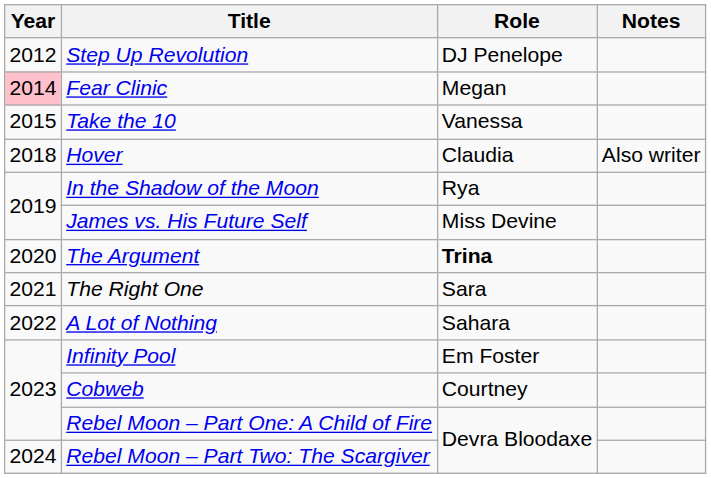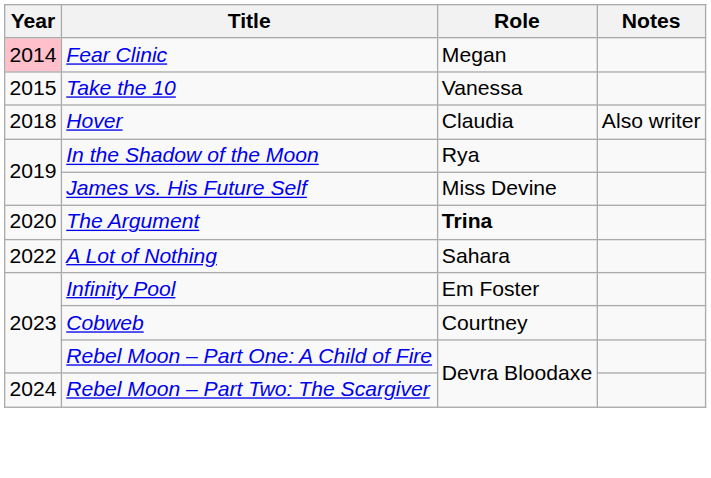 <table class="wikitable sortable">
 <tr>
 <th>Year</th>
 <th>Title</th>
 <th>Role</th>
 <th class="unsortable">Notes</th>
-</tr>
-<tr>
-<td>2012</td>
-<td><em><a href='#'>Step Up Revolution</a></em></td>
-<td>DJ Penelope</td>
-<td></td>
 </tr>
 <tr>
 <td style="background: pink;">2014</td>
 <td><em><a href='#'>Fear Clinic</a></em></td>
 <td>Megan</td>
 <td></td>
 </tr>
 <tr>
 <td>2015</td>
 <td><em><a href='#'>Take the 10</a></em></td>
 <td>Vanessa</td>
 <td></td>
 </tr>
 <tr>
 <td>2018</td>
 <td><em><a href='#'>Hover</a></em></td>
 <td>Claudia</td>
 <td>Also writer</td>
 </tr>
 <tr>
 <td rowspan="2">2019</td>
 <td><em><a href='#'>In the Shadow of the Moon</a></em></td>
 <td>Rya</td>
 <td></td>
 </tr>
 <tr>
 <td><em><a href='#'>James vs. His Future Self</a></em></td>
 <td>Miss Devine</td>
 <td></td>
 </tr>
 <tr>
 <td>2020</td>
 <td><em><a href='#'>The Argument</a></em></td>
 <td><strong>Trina</strong></td>
 <td></td>
 </tr>
 <tr>
-<td>2021</td>
-<td><em>The Right One</em></td>
-<td>Sara</td>
-<td></td>
-</tr>
-<tr>
 <td>2022</td>
 <td><em><a href='#'>A Lot of Nothing</a></em></td>
 <td>Sahara</td>
 <td></td>
 </tr>
 <tr>
 <td rowspan="3">2023</td>
 <td><em><a href='#'>Infinity Pool</a></em></td>
 <td>Em Foster</td>
 <td></td>
 </tr>
 <tr>
 <td><em><a href='#'>Cobweb</a></em></td>
 <td>Courtney</td>
 <td></td>
 </tr>
 <tr>
 <td><em><a href='#'>Rebel Moon – Part One: A Child of Fire</a></em></td>
 <td rowspan="2">Devra Bloodaxe</td>
 <td></td>
 </tr>
 <tr>
 <td>2024</td>
 <td><em><a href='#'>Rebel Moon – Part Two: The Scargiver</a></em></td>
 <td></td>
 </tr>
 </table>
